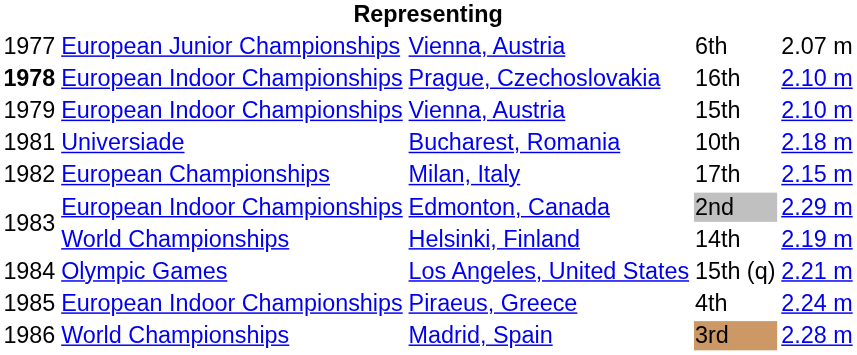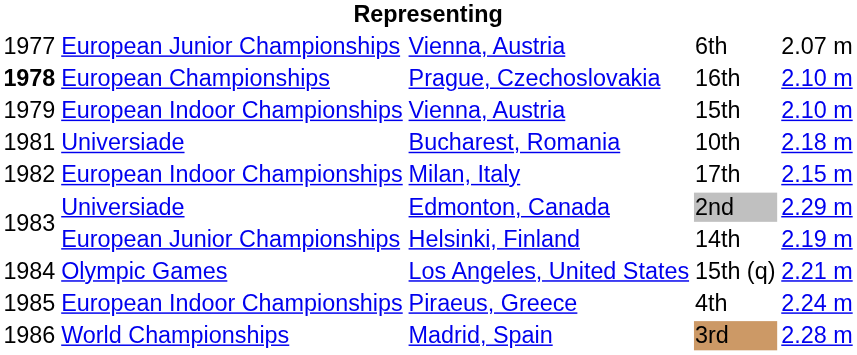 <table>
 <tr>
 <th colspan="5">Representing </th>
 </tr>
 <tr>
 <td>1977</td>
 <td><a href='#'>European Junior Championships</a></td>
 <td><a href='#'>Vienna, Austria</a></td>
 <td>6th</td>
 <td>2.07 m</td>
 </tr>
 <tr>
 <td><strong>1978</strong></td>
-<td><a href='#'>European Indoor Championships</a></td>
+<td><a href='#'>European Championships</a></td>
 <td><a href='#'>Prague, Czechoslovakia</a></td>
 <td>16th</td>
 <td><a href='#'>2.10 m</a></td>
 </tr>
 <tr>
 <td>1979</td>
 <td><a href='#'>European Indoor Championships</a></td>
 <td><a href='#'>Vienna, Austria</a></td>
 <td>15th</td>
 <td><a href='#'>2.10 m</a></td>
 </tr>
 <tr>
 <td>1981</td>
 <td><a href='#'>Universiade</a></td>
 <td><a href='#'>Bucharest, Romania</a></td>
 <td>10th</td>
 <td><a href='#'>2.18 m</a></td>
 </tr>
 <tr>
 <td>1982</td>
-<td><a href='#'>European Championships</a></td>
+<td><a href='#'>European Indoor Championships</a></td>
 <td><a href='#'>Milan, Italy</a></td>
 <td>17th</td>
 <td><a href='#'>2.15 m</a></td>
 </tr>
 <tr>
 <td rowspan=2>1983</td>
-<td><a href='#'>European Indoor Championships</a></td>
+<td><a href='#'>Universiade</a></td>
 <td><a href='#'>Edmonton, Canada</a></td>
 <td bgcolor=silver>2nd</td>
 <td><a href='#'>2.29 m</a></td>
 </tr>
 <tr>
-<td><a href='#'>World Championships</a></td>
+<td><a href='#'>European Junior Championships</a></td>
 <td><a href='#'>Helsinki, Finland</a></td>
 <td>14th</td>
 <td><a href='#'>2.19 m</a></td>
 </tr>
 <tr>
 <td>1984</td>
 <td><a href='#'>Olympic Games</a></td>
 <td><a href='#'>Los Angeles, United States</a></td>
 <td>15th (q)</td>
 <td><a href='#'>2.21 m</a></td>
 </tr>
 <tr>
 <td>1985</td>
 <td><a href='#'>European Indoor Championships</a></td>
 <td><a href='#'>Piraeus, Greece</a></td>
 <td>4th</td>
 <td><a href='#'>2.24 m</a></td>
 </tr>
 <tr>
 <td>1986</td>
 <td><a href='#'>World Championships</a></td>
 <td><a href='#'>Madrid, Spain</a></td>
 <td bgcolor=cc9966>3rd</td>
 <td><a href='#'>2.28 m</a></td>
 </tr>
 </table>
